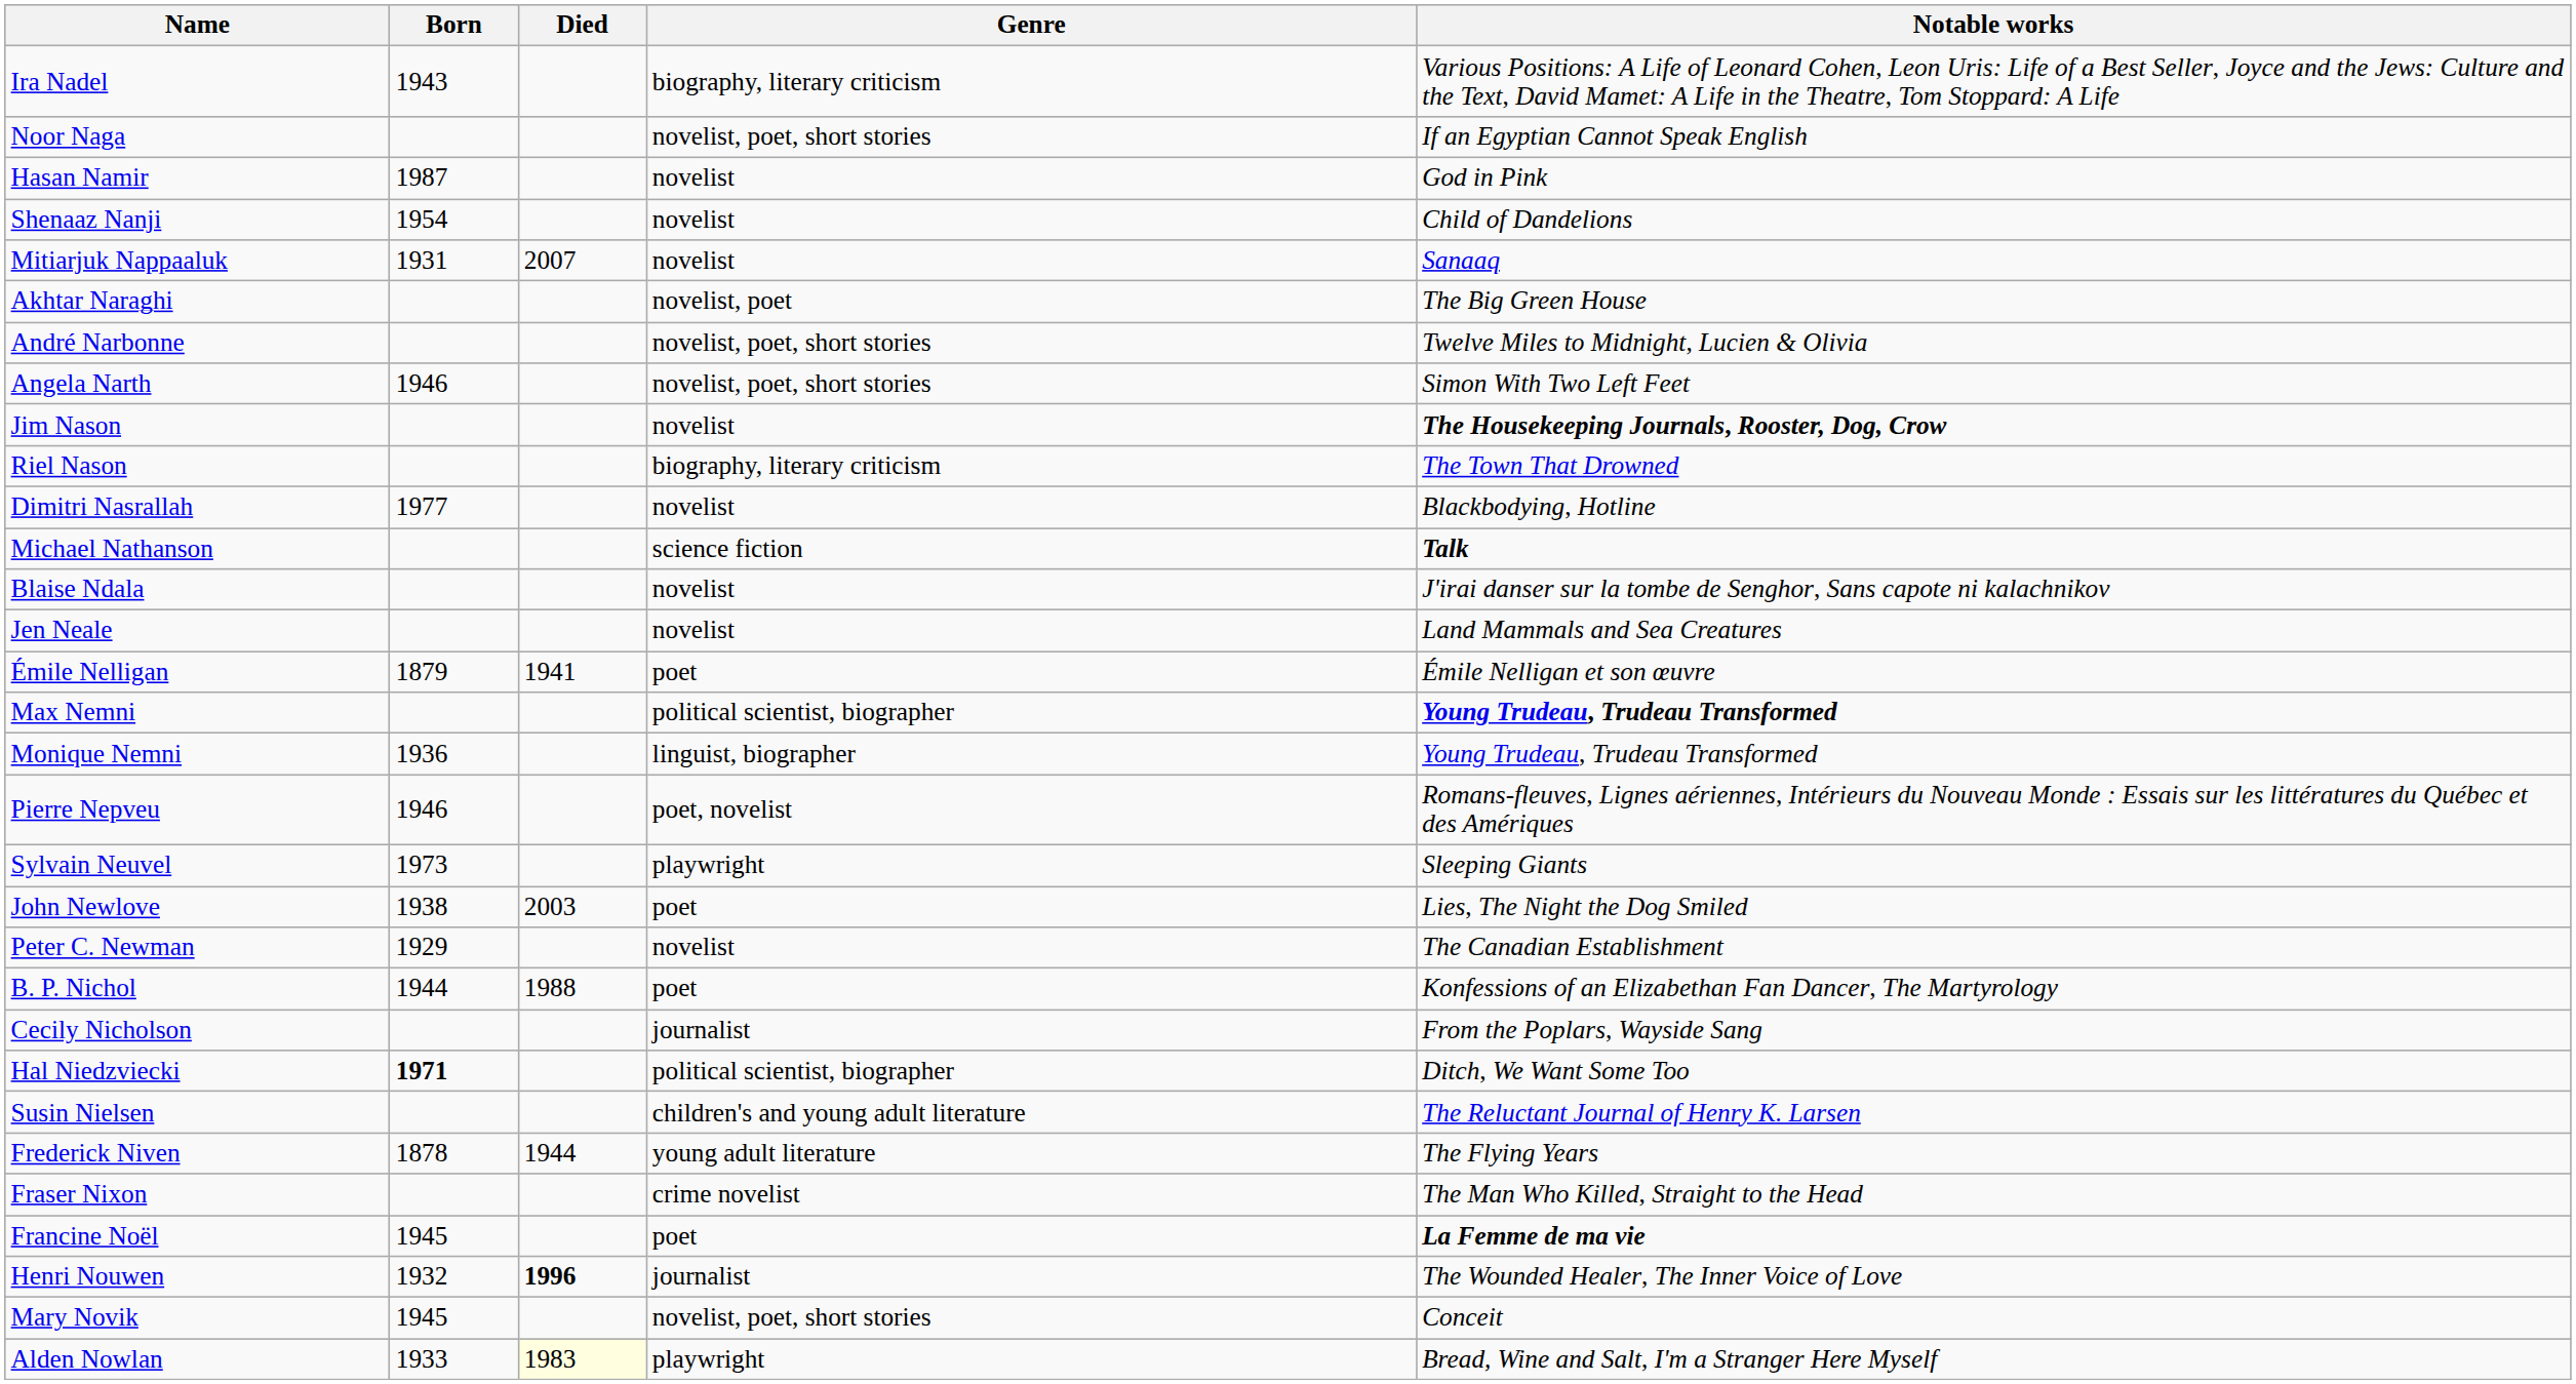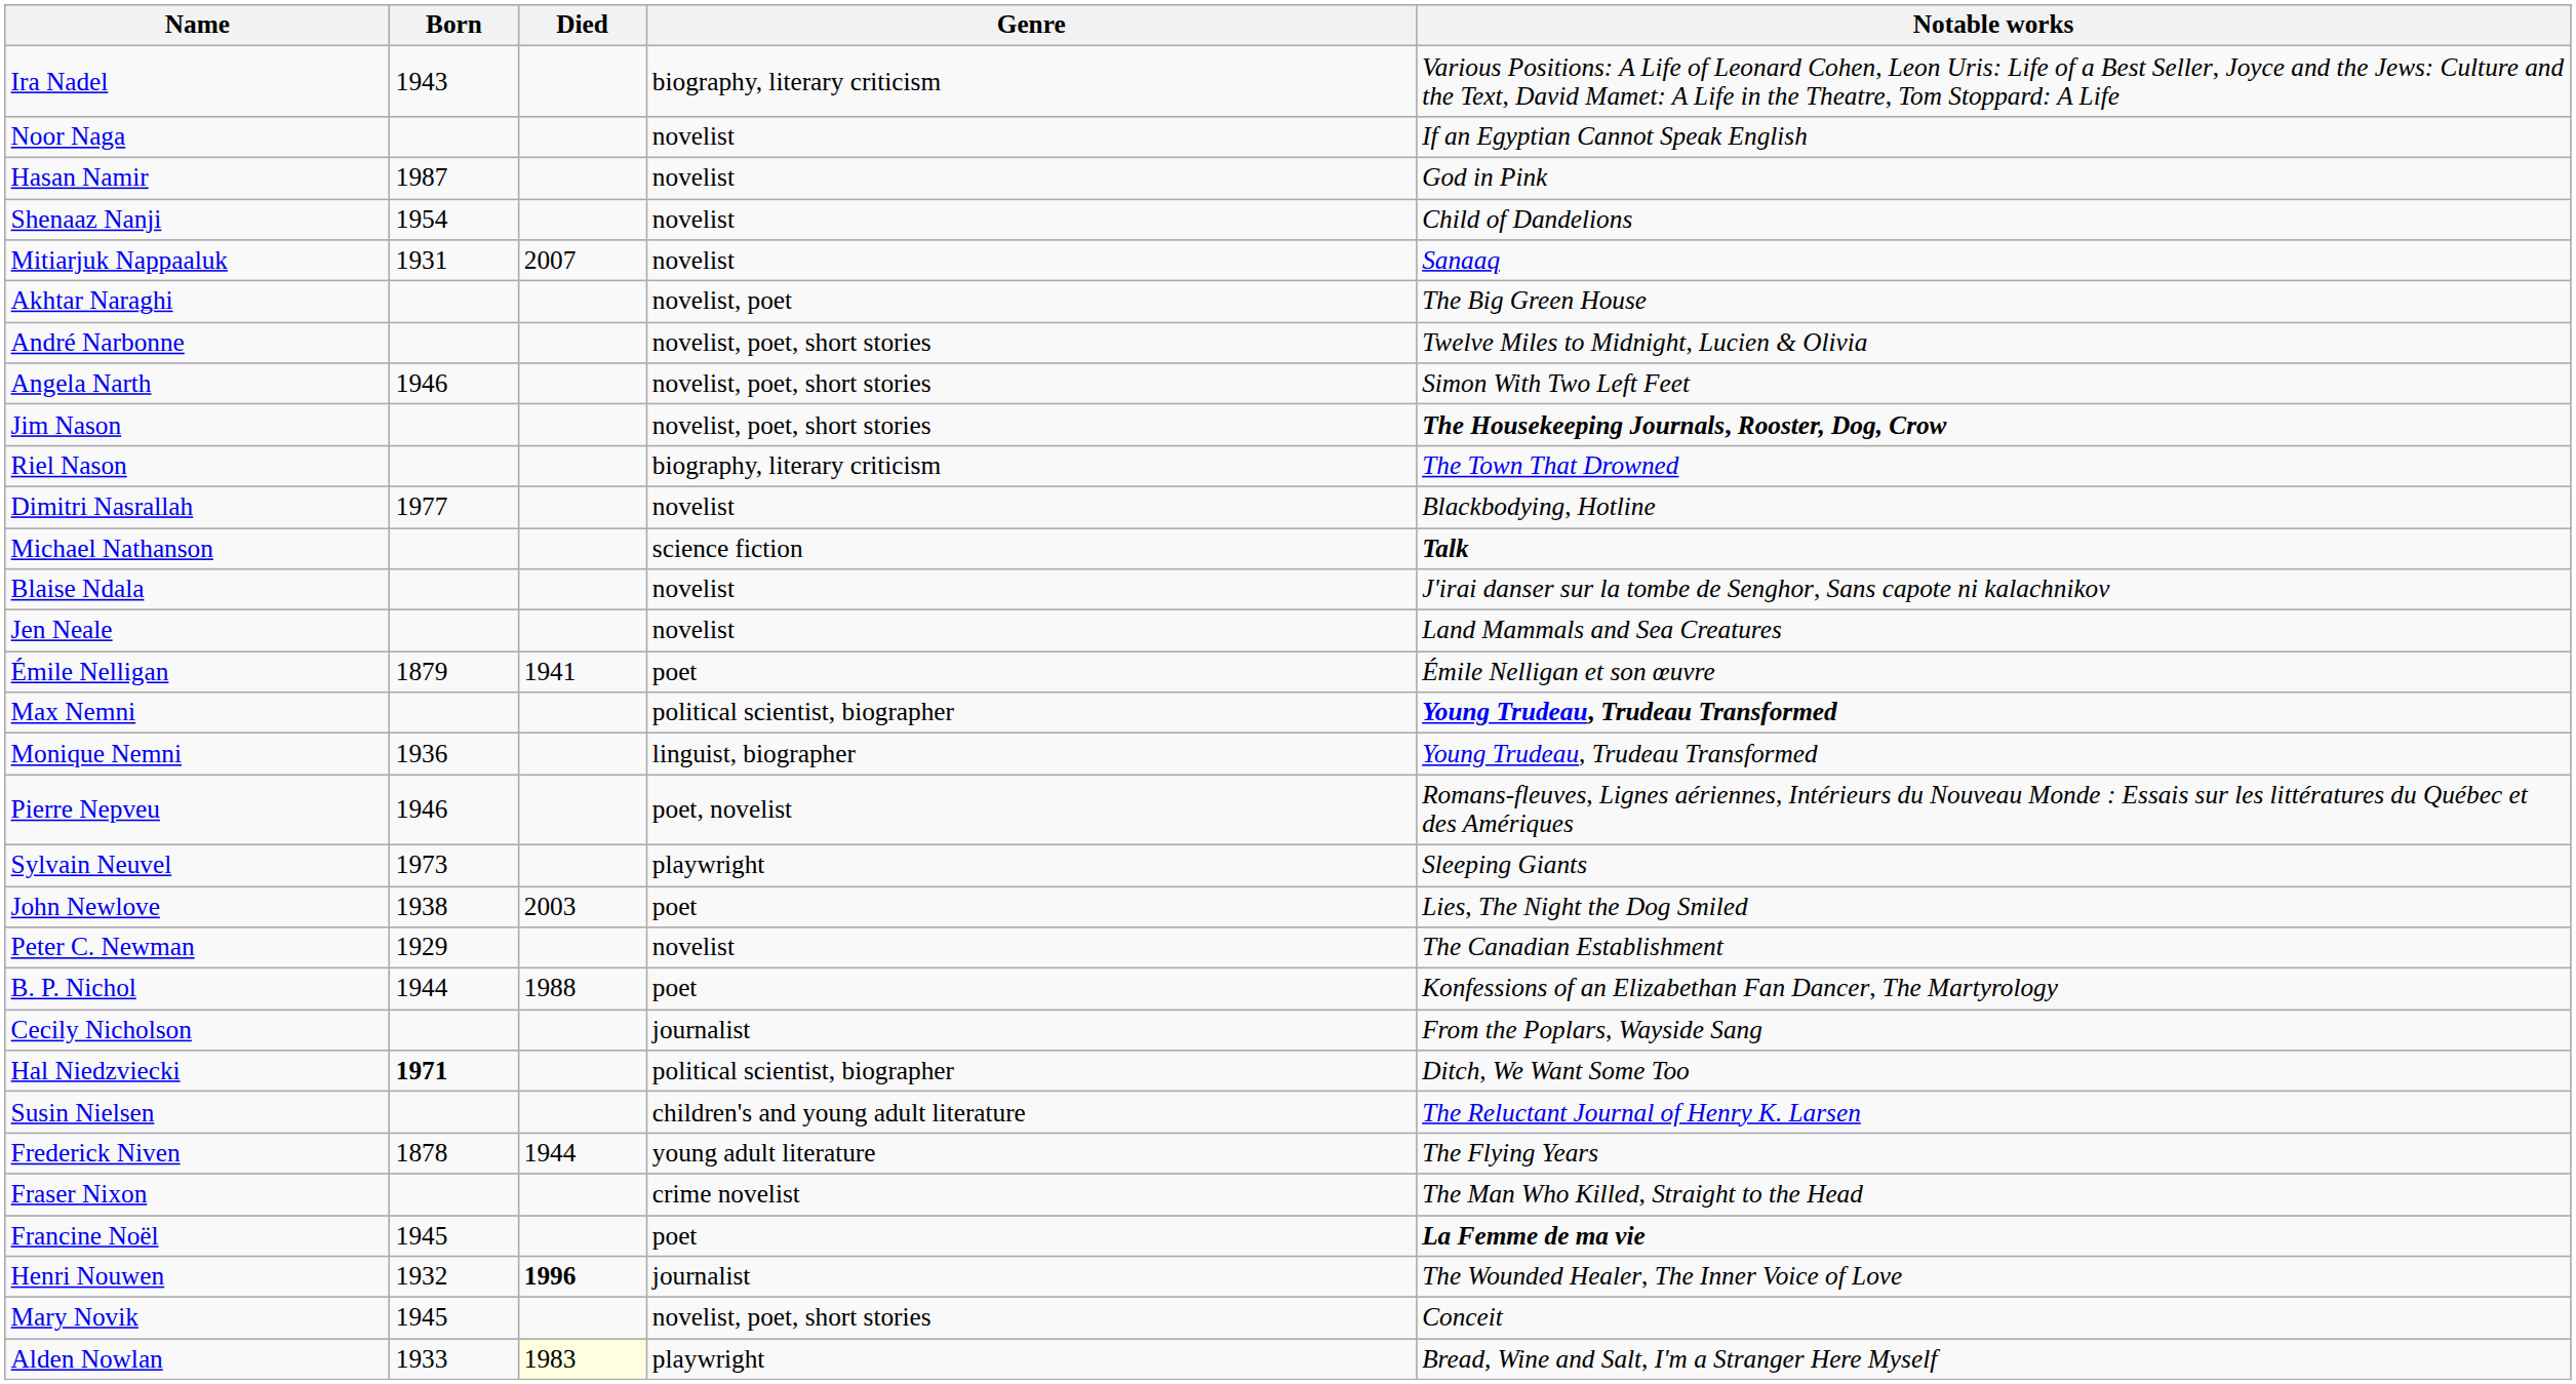 <table class="wikitable sortable" style="text-align:left; line-height:18px; width:100%;">
 <tr>
 <th scope="col" style="width:15%;">Name</th>
 <th scope="col" style="width:5%;">Born</th>
 <th scope="col" style="width:5%;">Died</th>
 <th scope="col" style="width:30%;">Genre</th>
 <th scope="col" style="width:45%;">Notable works</th>
 </tr>
 <tr>
 <td scope="row"><a href='#'>Ira Nadel</a></td>
 <td>1943</td>
 <td></td>
 <td>biography, literary criticism</td>
 <td><em>Various Positions: A Life of Leonard Cohen</em>, <em>Leon Uris: Life of a Best Seller</em>, <em>Joyce and the Jews: Culture and the Text</em>, <em>David Mamet: A Life in the Theatre</em>, <em>Tom Stoppard: A Life</em></td>
 </tr>
 <tr>
 <td scope="row"><a href='#'>Noor Naga</a></td>
 <td></td>
 <td></td>
-<td>novelist, poet, short stories</td>
+<td>novelist</td>
 <td><em>If an Egyptian Cannot Speak English</em></td>
 </tr>
 <tr>
 <td scope="row"><a href='#'>Hasan Namir</a></td>
 <td>1987</td>
 <td></td>
 <td>novelist</td>
 <td><em>God in Pink</em></td>
 </tr>
 <tr>
 <td scope="row"><a href='#'>Shenaaz Nanji</a></td>
 <td>1954</td>
 <td></td>
 <td>novelist</td>
 <td><em>Child of Dandelions</em></td>
 </tr>
 <tr>
 <td scope="row"><a href='#'>Mitiarjuk Nappaaluk</a></td>
 <td>1931</td>
 <td>2007</td>
 <td>novelist</td>
 <td><em><a href='#'>Sanaaq</a></em></td>
 </tr>
 <tr>
 <td scope="row"><a href='#'>Akhtar Naraghi</a></td>
 <td></td>
 <td></td>
 <td>novelist, poet</td>
 <td><em>The Big Green House</em></td>
 </tr>
 <tr>
 <td scope="row"><a href='#'>André Narbonne</a></td>
 <td></td>
 <td></td>
 <td>novelist, poet, short stories</td>
 <td><em>Twelve Miles to Midnight</em>, <em>Lucien & Olivia</em></td>
 </tr>
 <tr>
 <td scope="row"><a href='#'>Angela Narth</a></td>
 <td>1946</td>
 <td></td>
 <td>novelist, poet, short stories</td>
 <td><em>Simon With Two Left Feet</em></td>
 </tr>
 <tr>
 <td scope="row"><a href='#'>Jim Nason</a></td>
 <td></td>
 <td></td>
-<td>novelist</td>
+<td>novelist, poet, short stories</td>
 <td><strong><em>The Housekeeping Journals</em>, <em>Rooster, Dog, Crow</em></strong></td>
 </tr>
 <tr>
 <td scope="row"><a href='#'>Riel Nason</a></td>
 <td></td>
 <td></td>
 <td>biography, literary criticism</td>
 <td><em><a href='#'>The Town That Drowned</a></em></td>
 </tr>
 <tr>
 <td scope="row"><a href='#'>Dimitri Nasrallah</a></td>
 <td>1977</td>
 <td></td>
 <td>novelist</td>
 <td><em>Blackbodying</em>, <em>Hotline</em></td>
 </tr>
 <tr>
 <td scope="row"><a href='#'>Michael Nathanson</a></td>
 <td></td>
 <td></td>
 <td>science fiction</td>
 <td><strong><em>Talk</em></strong></td>
 </tr>
 <tr>
 <td scope="row"><a href='#'>Blaise Ndala</a></td>
 <td></td>
 <td></td>
 <td>novelist</td>
 <td><em>J'irai danser sur la tombe de Senghor</em>, <em>Sans capote ni kalachnikov</em></td>
 </tr>
 <tr>
 <td scope="row"><a href='#'>Jen Neale</a></td>
 <td></td>
 <td></td>
 <td>novelist</td>
 <td><em>Land Mammals and Sea Creatures</em></td>
 </tr>
 <tr>
 <td scope="row"><a href='#'>Émile Nelligan</a></td>
 <td>1879</td>
 <td>1941</td>
 <td>poet</td>
 <td><em>Émile Nelligan et son œuvre</em></td>
 </tr>
 <tr>
 <td scope="row"><a href='#'>Max Nemni</a></td>
 <td></td>
 <td></td>
 <td>political scientist, biographer</td>
 <td><strong><em><a href='#'>Young Trudeau</a></em>, <em>Trudeau Transformed</em></strong></td>
 </tr>
 <tr>
 <td scope="row"><a href='#'>Monique Nemni</a></td>
 <td>1936</td>
 <td></td>
 <td>linguist, biographer</td>
 <td><em><a href='#'>Young Trudeau</a></em>, <em>Trudeau Transformed</em></td>
 </tr>
 <tr>
 <td scope="row"><a href='#'>Pierre Nepveu</a></td>
 <td>1946</td>
 <td></td>
 <td>poet, novelist</td>
 <td><em>Romans-fleuves</em>, <em>Lignes aériennes</em>, <em>Intérieurs du Nouveau Monde : Essais sur les littératures du Québec et des Amériques</em></td>
 </tr>
 <tr>
 <td scope="row"><a href='#'>Sylvain Neuvel</a></td>
 <td>1973</td>
 <td></td>
 <td>playwright</td>
 <td><em>Sleeping Giants</em></td>
 </tr>
 <tr>
 <td scope="row"><a href='#'>John Newlove</a></td>
 <td>1938</td>
 <td>2003</td>
 <td>poet</td>
 <td><em>Lies</em>, <em>The Night the Dog Smiled</em></td>
 </tr>
 <tr>
 <td scope="row"><a href='#'>Peter C. Newman</a></td>
 <td>1929</td>
 <td></td>
 <td>novelist</td>
 <td><em>The Canadian Establishment</em></td>
 </tr>
 <tr>
 <td scope="row"><a href='#'>B. P. Nichol</a></td>
 <td>1944</td>
 <td>1988</td>
 <td>poet</td>
 <td><em>Konfessions of an Elizabethan Fan Dancer</em>, <em>The Martyrology</em></td>
 </tr>
 <tr>
 <td scope="row"><a href='#'>Cecily Nicholson</a></td>
 <td></td>
 <td></td>
 <td>journalist</td>
 <td><em>From the Poplars</em>, <em>Wayside Sang</em></td>
 </tr>
 <tr>
 <td scope="row"><a href='#'>Hal Niedzviecki</a></td>
 <td><strong>1971</strong></td>
 <td></td>
 <td>political scientist, biographer</td>
 <td><em>Ditch</em>, <em>We Want Some Too</em></td>
 </tr>
 <tr>
 <td scope="row"><a href='#'>Susin Nielsen</a></td>
 <td></td>
 <td></td>
 <td>children's and young adult literature</td>
 <td><em><a href='#'>The Reluctant Journal of Henry K. Larsen</a></em></td>
 </tr>
 <tr>
 <td scope="row"><a href='#'>Frederick Niven</a></td>
 <td>1878</td>
 <td>1944</td>
 <td>young adult literature</td>
 <td><em>The Flying Years</em></td>
 </tr>
 <tr>
 <td scope="row"><a href='#'>Fraser Nixon</a></td>
 <td></td>
 <td></td>
 <td>crime novelist</td>
 <td><em>The Man Who Killed</em>, <em>Straight to the Head</em></td>
 </tr>
 <tr>
 <td scope="row"><a href='#'>Francine Noël</a></td>
 <td>1945</td>
 <td></td>
 <td>poet</td>
 <td><strong><em>La Femme de ma vie</em></strong></td>
 </tr>
 <tr>
 <td scope="row"><a href='#'>Henri Nouwen</a></td>
 <td>1932</td>
 <td><strong>1996</strong></td>
 <td>journalist</td>
 <td><em>The Wounded Healer</em>, <em>The Inner Voice of Love</em></td>
 </tr>
 <tr>
 <td scope="row"><a href='#'>Mary Novik</a></td>
 <td>1945</td>
 <td></td>
 <td>novelist, poet, short stories</td>
 <td><em>Conceit</em></td>
 </tr>
 <tr>
 <td scope="row"><a href='#'>Alden Nowlan</a></td>
 <td>1933</td>
 <td style="background: lightyellow;">1983</td>
 <td>playwright</td>
 <td><em>Bread, Wine and Salt</em>, <em>I'm a Stranger Here Myself</em></td>
 </tr>
 </table>
